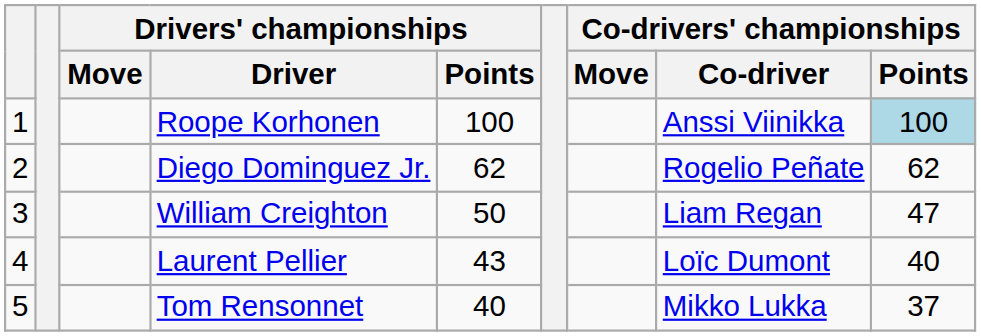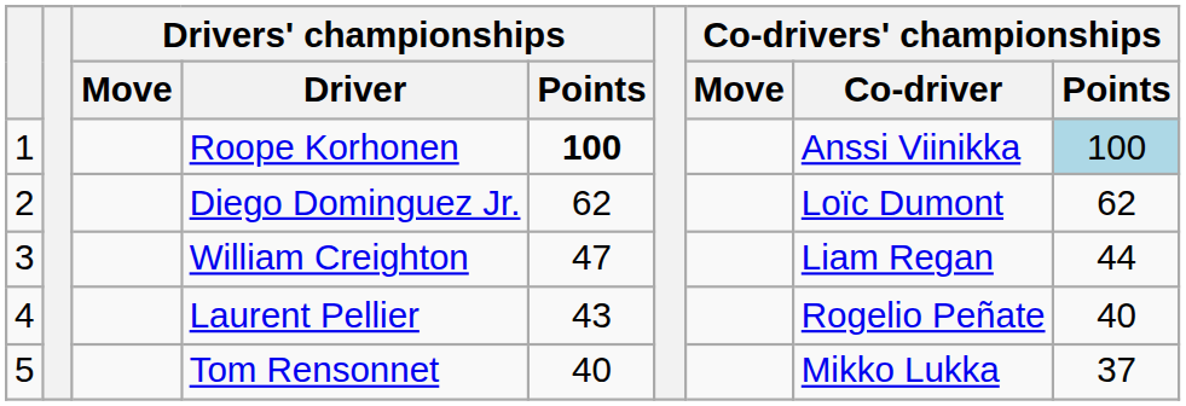 <table class="wikitable" style="font-size:85%;">
 <tr>
 <th rowspan="2"></th>
 <th rowspan="7" style="width:5px;"></th>
 <th colspan="3">Drivers' championships</th>
 <th rowspan="7" style="width:5px;"></th>
 <th colspan="3" nowrap>Co-drivers' championships</th>
 </tr>
 <tr>
 <th>Move</th>
 <th>Driver</th>
 <th>Points</th>
 <th>Move</th>
 <th>Co-driver</th>
 <th>Points</th>
 </tr>
 <tr>
 <td align="center">1</td>
 <td align="center"></td>
 <td><a href='#'>Roope Korhonen</a></td>
-<td align="center">100</td>
+<td align="center"><strong>100</strong></td>
 <td align="center"></td>
 <td><a href='#'>Anssi Viinikka</a></td>
 <td align="center" style="background: lightblue;">100</td>
 </tr>
 <tr>
 <td align="center">2</td>
 <td align="center"></td>
 <td><a href='#'>Diego Dominguez Jr.</a></td>
 <td align="center">62</td>
 <td align="center"></td>
-<td><a href='#'>Rogelio Peñate</a></td>
+<td><a href='#'>Loïc Dumont</a></td>
 <td align="center">62</td>
 </tr>
 <tr>
 <td align="center">3</td>
 <td align="center"></td>
 <td><a href='#'>William Creighton</a></td>
-<td align="center">50</td>
+<td align="center">47</td>
 <td align="center"></td>
 <td><a href='#'>Liam Regan</a></td>
-<td align="center">47</td>
+<td align="center">44</td>
 </tr>
 <tr>
 <td align="center">4</td>
 <td align="center"></td>
 <td><a href='#'>Laurent Pellier</a></td>
 <td align="center">43</td>
 <td align="center"></td>
-<td><a href='#'>Loïc Dumont</a></td>
+<td><a href='#'>Rogelio Peñate</a></td>
 <td align="center">40</td>
 </tr>
 <tr>
 <td align="center">5</td>
 <td align="center"></td>
 <td><a href='#'>Tom Rensonnet</a></td>
 <td align="center">40</td>
 <td align="center"></td>
 <td><a href='#'>Mikko Lukka</a></td>
 <td align="center">37</td>
 </tr>
 </table>
